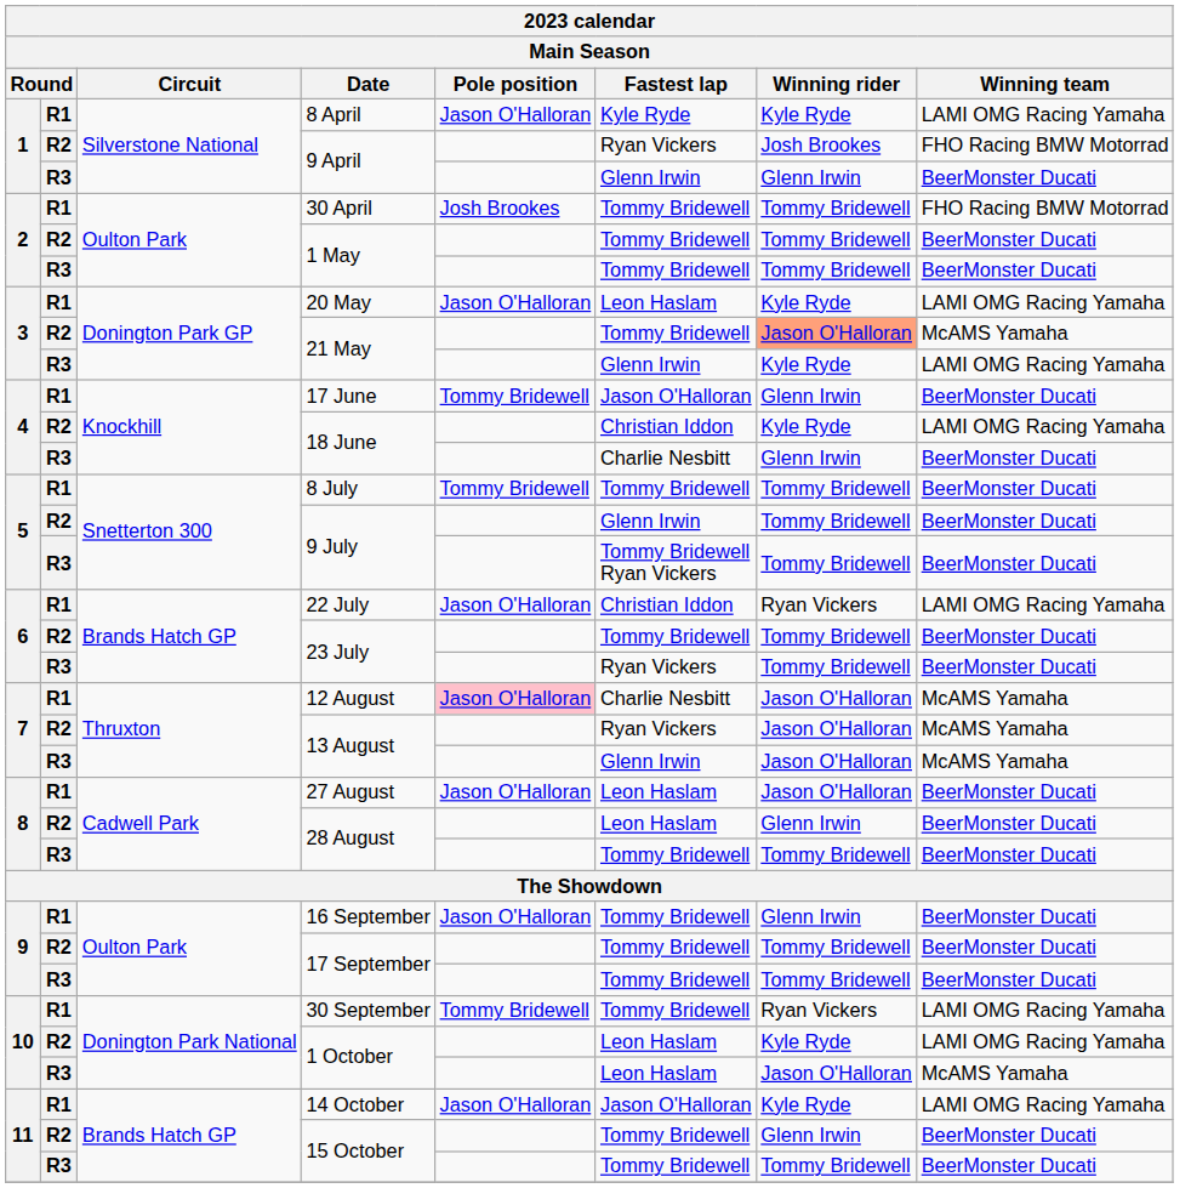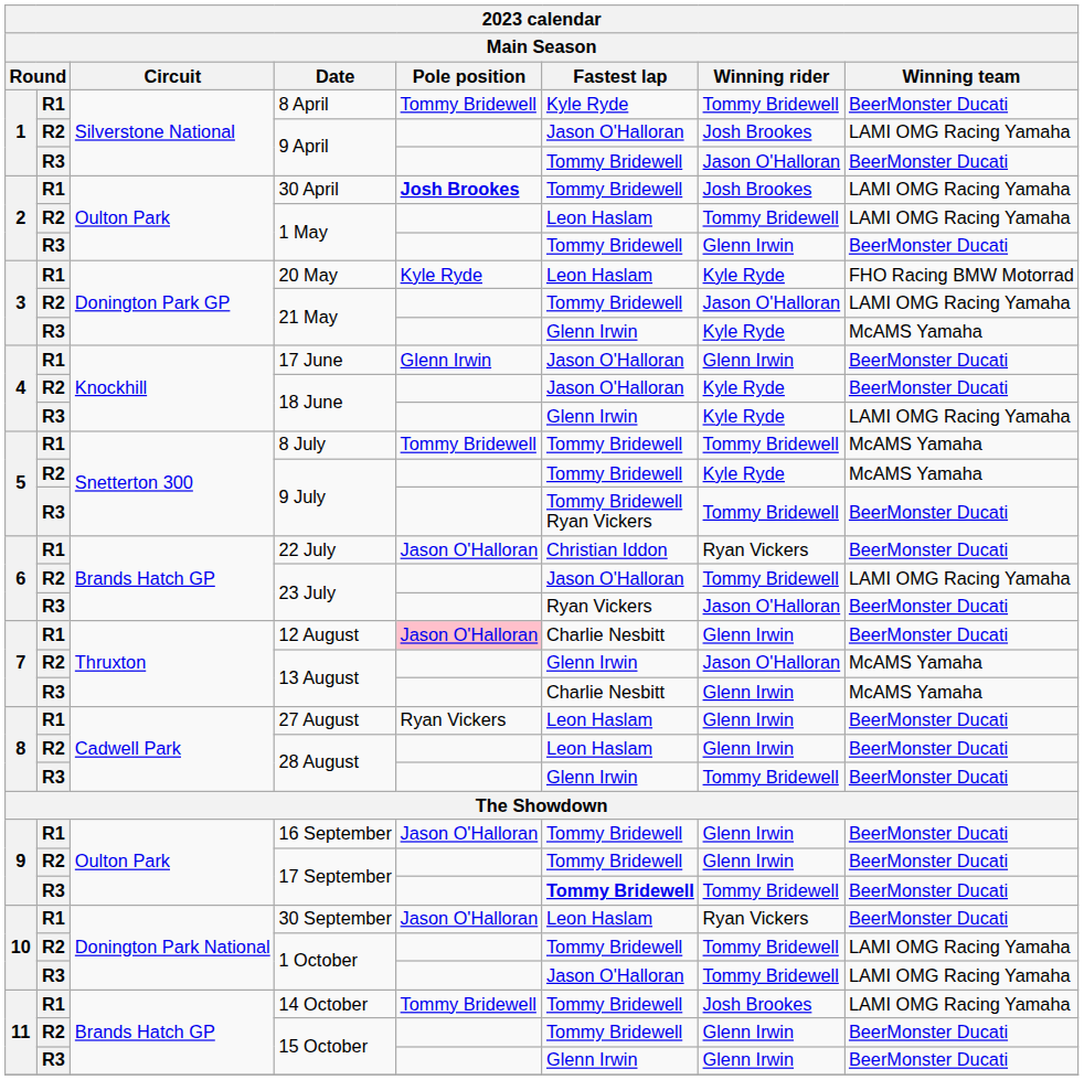 <table class="wikitable" style="font-size: 85%">
 <tr>
 <th colspan=8>2023 calendar</th>
 </tr>
 <tr>
 <th colspan=8>Main Season</th>
 </tr>
 <tr>
 <th colspan=2>Round</th>
 <th>Circuit</th>
 <th>Date</th>
 <th>Pole position</th>
 <th>Fastest lap</th>
 <th>Winning rider</th>
 <th>Winning team</th>
 </tr>
 <tr>
 <th rowspan="3">1</th>
 <th>R1</th>
 <td rowspan="3"> <a href='#'>Silverstone National</a></td>
 <td>8 April</td>
-<td><a href='#'>Jason O'Halloran</a></td>
+<td><a href='#'>Tommy Bridewell</a></td>
 <td><a href='#'>Kyle Ryde</a></td>
-<td><a href='#'>Kyle Ryde</a></td>
-<td>LAMI OMG Racing Yamaha</td>
+<td><a href='#'>Tommy Bridewell</a></td>
+<td><a href='#'>BeerMonster Ducati</a></td>
 </tr>
 <tr>
 <th>R2</th>
 <td rowspan=2>9 April</td>
 <td></td>
-<td>Ryan Vickers</td>
+<td><a href='#'>Jason O'Halloran</a></td>
 <td><a href='#'>Josh Brookes</a></td>
-<td>FHO Racing BMW Motorrad</td>
+<td>LAMI OMG Racing Yamaha</td>
 </tr>
 <tr>
 <th>R3</th>
 <td></td>
-<td><a href='#'>Glenn Irwin</a></td>
-<td><a href='#'>Glenn Irwin</a></td>
+<td><a href='#'>Tommy Bridewell</a></td>
+<td><a href='#'>Jason O'Halloran</a></td>
 <td><a href='#'>BeerMonster Ducati</a></td>
 </tr>
 <tr>
 <th rowspan="3">2</th>
 <th>R1</th>
 <td rowspan="3"> <a href='#'>Oulton Park</a></td>
 <td>30 April</td>
+<td><strong><a href='#'>Josh Brookes</a></strong></td>
+<td><a href='#'>Tommy Bridewell</a></td>
 <td><a href='#'>Josh Brookes</a></td>
-<td><a href='#'>Tommy Bridewell</a></td>
-<td><a href='#'>Tommy Bridewell</a></td>
-<td>FHO Racing BMW Motorrad</td>
+<td>LAMI OMG Racing Yamaha</td>
 </tr>
 <tr>
 <th>R2</th>
 <td rowspan=2>1 May</td>
 <td></td>
+<td><a href='#'>Leon Haslam</a></td>
 <td><a href='#'>Tommy Bridewell</a></td>
-<td><a href='#'>Tommy Bridewell</a></td>
-<td><a href='#'>BeerMonster Ducati</a></td>
+<td>LAMI OMG Racing Yamaha</td>
 </tr>
 <tr>
 <th>R3</th>
 <td></td>
 <td><a href='#'>Tommy Bridewell</a></td>
-<td><a href='#'>Tommy Bridewell</a></td>
+<td><a href='#'>Glenn Irwin</a></td>
 <td><a href='#'>BeerMonster Ducati</a></td>
 </tr>
 <tr>
 <th rowspan="3">3</th>
 <th>R1</th>
 <td rowspan="3"> <a href='#'>Donington Park GP</a></td>
 <td>20 May</td>
-<td><a href='#'>Jason O'Halloran</a></td>
+<td><a href='#'>Kyle Ryde</a></td>
 <td><a href='#'>Leon Haslam</a></td>
 <td><a href='#'>Kyle Ryde</a></td>
-<td>LAMI OMG Racing Yamaha</td>
+<td>FHO Racing BMW Motorrad</td>
 </tr>
 <tr>
 <th>R2</th>
 <td rowspan=2>21 May</td>
 <td></td>
 <td><a href='#'>Tommy Bridewell</a></td>
-<td style="background: lightsalmon;"><a href='#'>Jason O'Halloran</a></td>
+<td><a href='#'>Jason O'Halloran</a></td>
+<td>LAMI OMG Racing Yamaha</td>
+</tr>
+<tr>
+<th>R3</th>
+<td></td>
+<td><a href='#'>Glenn Irwin</a></td>
+<td><a href='#'>Kyle Ryde</a></td>
 <td>McAMS Yamaha</td>
+</tr>
+<tr>
+<th rowspan="3">4</th>
+<th>R1</th>
+<td rowspan="3"> <a href='#'>Knockhill</a></td>
+<td>17 June</td>
+<td><a href='#'>Glenn Irwin</a></td>
+<td><a href='#'>Jason O'Halloran</a></td>
+<td><a href='#'>Glenn Irwin</a></td>
+<td><a href='#'>BeerMonster Ducati</a></td>
+</tr>
+<tr>
+<th>R2</th>
+<td rowspan=2>18 June</td>
+<td></td>
+<td><a href='#'>Jason O'Halloran</a></td>
+<td><a href='#'>Kyle Ryde</a></td>
+<td><a href='#'>BeerMonster Ducati</a></td>
 </tr>
 <tr>
 <th>R3</th>
 <td></td>
 <td><a href='#'>Glenn Irwin</a></td>
 <td><a href='#'>Kyle Ryde</a></td>
 <td>LAMI OMG Racing Yamaha</td>
 </tr>
 <tr>
-<th rowspan="3">4</th>
-<th>R1</th>
-<td rowspan="3"> <a href='#'>Knockhill</a></td>
-<td>17 June</td>
-<td><a href='#'>Tommy Bridewell</a></td>
-<td><a href='#'>Jason O'Halloran</a></td>
-<td><a href='#'>Glenn Irwin</a></td>
-<td><a href='#'>BeerMonster Ducati</a></td>
-</tr>
-<tr>
-<th>R2</th>
-<td rowspan=2>18 June</td>
-<td></td>
-<td><a href='#'>Christian Iddon</a></td>
-<td><a href='#'>Kyle Ryde</a></td>
-<td>LAMI OMG Racing Yamaha</td>
-</tr>
-<tr>
-<th>R3</th>
-<td></td>
-<td>Charlie Nesbitt</td>
-<td><a href='#'>Glenn Irwin</a></td>
-<td><a href='#'>BeerMonster Ducati</a></td>
-</tr>
-<tr>
 <th rowspan="3">5</th>
 <th>R1</th>
 <td rowspan="3"> <a href='#'>Snetterton 300</a></td>
 <td>8 July</td>
 <td><a href='#'>Tommy Bridewell</a></td>
 <td><a href='#'>Tommy Bridewell</a></td>
 <td><a href='#'>Tommy Bridewell</a></td>
-<td><a href='#'>BeerMonster Ducati</a></td>
+<td>McAMS Yamaha</td>
 </tr>
 <tr>
 <th>R2</th>
 <td rowspan=2>9 July</td>
 <td></td>
-<td><a href='#'>Glenn Irwin</a></td>
 <td><a href='#'>Tommy Bridewell</a></td>
-<td><a href='#'>BeerMonster Ducati</a></td>
+<td><a href='#'>Kyle Ryde</a></td>
+<td>McAMS Yamaha</td>
 </tr>
 <tr>
 <th>R3</th>
 <td></td>
 <td><a href='#'>Tommy Bridewell</a><br>Ryan Vickers<br></td>
 <td><a href='#'>Tommy Bridewell</a></td>
 <td><a href='#'>BeerMonster Ducati</a></td>
 </tr>
 <tr>
 <th rowspan="3">6</th>
 <th>R1</th>
 <td rowspan="3"> <a href='#'>Brands Hatch GP</a></td>
 <td>22 July</td>
 <td><a href='#'>Jason O'Halloran</a></td>
 <td><a href='#'>Christian Iddon</a></td>
 <td>Ryan Vickers</td>
-<td>LAMI OMG Racing Yamaha</td>
+<td><a href='#'>BeerMonster Ducati</a></td>
 </tr>
 <tr>
 <th>R2</th>
 <td rowspan=2>23 July</td>
 <td></td>
+<td><a href='#'>Jason O'Halloran</a></td>
 <td><a href='#'>Tommy Bridewell</a></td>
-<td><a href='#'>Tommy Bridewell</a></td>
-<td><a href='#'>BeerMonster Ducati</a></td>
+<td>LAMI OMG Racing Yamaha</td>
 </tr>
 <tr>
 <th>R3</th>
 <td></td>
 <td>Ryan Vickers</td>
-<td><a href='#'>Tommy Bridewell</a></td>
+<td><a href='#'>Jason O'Halloran</a></td>
 <td><a href='#'>BeerMonster Ducati</a></td>
 </tr>
 <tr>
 <th rowspan="3">7</th>
 <th>R1</th>
 <td rowspan="3"> <a href='#'>Thruxton</a></td>
 <td>12 August</td>
 <td style="background: pink;"><a href='#'>Jason O'Halloran</a></td>
 <td>Charlie Nesbitt</td>
-<td><a href='#'>Jason O'Halloran</a></td>
-<td>McAMS Yamaha</td>
+<td><a href='#'>Glenn Irwin</a></td>
+<td><a href='#'>BeerMonster Ducati</a></td>
 </tr>
 <tr>
 <th>R2</th>
 <td rowspan=2>13 August</td>
 <td></td>
-<td>Ryan Vickers</td>
+<td><a href='#'>Glenn Irwin</a></td>
 <td><a href='#'>Jason O'Halloran</a></td>
 <td>McAMS Yamaha</td>
 </tr>
 <tr>
 <th>R3</th>
 <td></td>
+<td>Charlie Nesbitt</td>
 <td><a href='#'>Glenn Irwin</a></td>
-<td><a href='#'>Jason O'Halloran</a></td>
 <td>McAMS Yamaha</td>
 </tr>
 <tr>
 <th rowspan="3">8</th>
 <th>R1</th>
 <td rowspan="3"> <a href='#'>Cadwell Park</a></td>
 <td>27 August</td>
-<td><a href='#'>Jason O'Halloran</a></td>
+<td>Ryan Vickers</td>
 <td><a href='#'>Leon Haslam</a></td>
-<td><a href='#'>Jason O'Halloran</a></td>
+<td><a href='#'>Glenn Irwin</a></td>
 <td><a href='#'>BeerMonster Ducati</a></td>
 </tr>
 <tr>
 <th>R2</th>
 <td rowspan=2>28 August</td>
 <td></td>
 <td><a href='#'>Leon Haslam</a></td>
 <td><a href='#'>Glenn Irwin</a></td>
 <td><a href='#'>BeerMonster Ducati</a></td>
 </tr>
 <tr>
 <th>R3</th>
 <td></td>
-<td><a href='#'>Tommy Bridewell</a></td>
+<td><a href='#'>Glenn Irwin</a></td>
 <td><a href='#'>Tommy Bridewell</a></td>
 <td><a href='#'>BeerMonster Ducati</a></td>
 </tr>
 <tr>
 <th colspan=8>The Showdown</th>
 </tr>
 <tr>
 <th rowspan="3">9</th>
 <th>R1</th>
 <td rowspan="3"> <a href='#'>Oulton Park</a></td>
 <td>16 September</td>
 <td><a href='#'>Jason O'Halloran</a></td>
 <td><a href='#'>Tommy Bridewell</a></td>
 <td><a href='#'>Glenn Irwin</a></td>
 <td><a href='#'>BeerMonster Ducati</a></td>
 </tr>
 <tr>
 <th>R2</th>
 <td rowspan=2>17 September</td>
 <td></td>
 <td><a href='#'>Tommy Bridewell</a></td>
-<td><a href='#'>Tommy Bridewell</a></td>
+<td><a href='#'>Glenn Irwin</a></td>
 <td><a href='#'>BeerMonster Ducati</a></td>
 </tr>
 <tr>
 <th>R3</th>
 <td></td>
-<td><a href='#'>Tommy Bridewell</a></td>
+<td><strong><a href='#'>Tommy Bridewell</a></strong></td>
 <td><a href='#'>Tommy Bridewell</a></td>
 <td><a href='#'>BeerMonster Ducati</a></td>
 </tr>
 <tr>
 <th rowspan="3">10</th>
 <th>R1</th>
 <td rowspan="3"> <a href='#'>Donington Park National</a></td>
 <td>30 September</td>
-<td><a href='#'>Tommy Bridewell</a></td>
-<td><a href='#'>Tommy Bridewell</a></td>
+<td><a href='#'>Jason O'Halloran</a></td>
+<td><a href='#'>Leon Haslam</a></td>
 <td>Ryan Vickers</td>
-<td>LAMI OMG Racing Yamaha</td>
+<td><a href='#'>BeerMonster Ducati</a></td>
 </tr>
 <tr>
 <th>R2</th>
 <td rowspan=2>1 October</td>
 <td></td>
-<td><a href='#'>Leon Haslam</a></td>
-<td><a href='#'>Kyle Ryde</a></td>
+<td><a href='#'>Tommy Bridewell</a></td>
+<td><a href='#'>Tommy Bridewell</a></td>
 <td>LAMI OMG Racing Yamaha</td>
 </tr>
 <tr>
 <th>R3</th>
 <td></td>
-<td><a href='#'>Leon Haslam</a></td>
 <td><a href='#'>Jason O'Halloran</a></td>
-<td>McAMS Yamaha</td>
+<td><a href='#'>Tommy Bridewell</a></td>
+<td>LAMI OMG Racing Yamaha</td>
 </tr>
 <tr>
 <th rowspan="3">11</th>
 <th>R1</th>
 <td rowspan="3"> <a href='#'>Brands Hatch GP</a></td>
 <td>14 October</td>
-<td><a href='#'>Jason O'Halloran</a></td>
-<td><a href='#'>Jason O'Halloran</a></td>
-<td><a href='#'>Kyle Ryde</a></td>
+<td><a href='#'>Tommy Bridewell</a></td>
+<td><a href='#'>Tommy Bridewell</a></td>
+<td><a href='#'>Josh Brookes</a></td>
 <td>LAMI OMG Racing Yamaha</td>
 </tr>
 <tr>
 <th>R2</th>
 <td rowspan=2>15 October</td>
 <td></td>
 <td><a href='#'>Tommy Bridewell</a></td>
 <td><a href='#'>Glenn Irwin</a></td>
 <td><a href='#'>BeerMonster Ducati</a></td>
 </tr>
 <tr>
 <th>R3</th>
 <td></td>
-<td><a href='#'>Tommy Bridewell</a></td>
-<td><a href='#'>Tommy Bridewell</a></td>
+<td><a href='#'>Glenn Irwin</a></td>
+<td><a href='#'>Glenn Irwin</a></td>
 <td><a href='#'>BeerMonster Ducati</a></td>
 </tr>
 <tr>
 </tr>
 </table>
